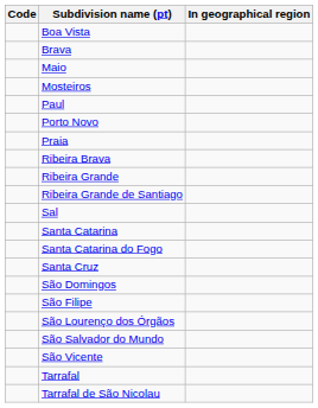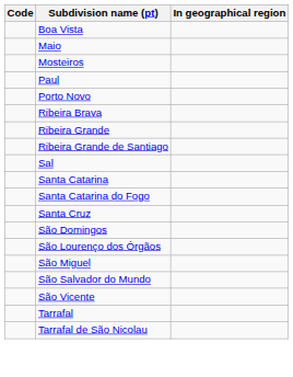 <table class="wikitable sortable">
 <tr>
 <th>Code</th>
 <th>Subdivision name (<a href='#'>pt</a>)</th>
 <th>In geographical region</th>
 </tr>
 <tr>
 <td></td>
 <td><a href='#'>Boa Vista</a></td>
-<td><a href='#'></a></td>
-</tr>
-<tr>
-<td></td>
-<td><a href='#'>Brava</a></td>
 <td><a href='#'></a></td>
 </tr>
 <tr>
 <td></td>
 <td><a href='#'>Maio</a></td>
 <td><a href='#'></a></td>
 </tr>
 <tr>
 <td></td>
 <td><a href='#'>Mosteiros</a></td>
 <td><a href='#'></a></td>
 </tr>
 <tr>
 <td></td>
 <td><a href='#'>Paul</a></td>
 <td><a href='#'></a></td>
 </tr>
 <tr>
 <td></td>
 <td><a href='#'>Porto Novo</a></td>
-<td><a href='#'></a></td>
-</tr>
-<tr>
-<td></td>
-<td><a href='#'>Praia</a></td>
 <td><a href='#'></a></td>
 </tr>
 <tr>
 <td></td>
 <td><a href='#'>Ribeira Brava</a></td>
 <td><a href='#'></a></td>
 </tr>
 <tr>
 <td></td>
 <td><a href='#'>Ribeira Grande</a></td>
 <td><a href='#'></a></td>
 </tr>
 <tr>
 <td></td>
 <td><a href='#'>Ribeira Grande de Santiago</a></td>
 <td><a href='#'></a></td>
 </tr>
 <tr>
 <td></td>
 <td><a href='#'>Sal</a></td>
 <td><a href='#'></a></td>
 </tr>
 <tr>
 <td></td>
 <td><a href='#'>Santa Catarina</a></td>
 <td><a href='#'></a></td>
 </tr>
 <tr>
 <td></td>
 <td><a href='#'>Santa Catarina do Fogo</a></td>
 <td><a href='#'></a></td>
 </tr>
 <tr>
 <td></td>
 <td><a href='#'>Santa Cruz</a></td>
 <td><a href='#'></a></td>
 </tr>
 <tr>
 <td></td>
 <td><a href='#'>São Domingos</a></td>
 <td><a href='#'></a></td>
 </tr>
 <tr>
 <td></td>
-<td><a href='#'>São Filipe</a></td>
+<td><a href='#'>São Lourenço dos Órgãos</a></td>
 <td><a href='#'></a></td>
 </tr>
 <tr>
 <td></td>
-<td><a href='#'>São Lourenço dos Órgãos</a></td>
+<td><a href='#'>São Miguel</a></td>
 <td><a href='#'></a></td>
 </tr>
 <tr>
 <td></td>
 <td><a href='#'>São Salvador do Mundo</a></td>
 <td><a href='#'></a></td>
 </tr>
 <tr>
 <td></td>
 <td><a href='#'>São Vicente</a></td>
 <td><a href='#'></a></td>
 </tr>
 <tr>
 <td></td>
 <td><a href='#'>Tarrafal</a></td>
 <td><a href='#'></a></td>
 </tr>
 <tr>
 <td></td>
 <td><a href='#'>Tarrafal de São Nicolau</a></td>
 <td><a href='#'></a></td>
 </tr>
 </table>
